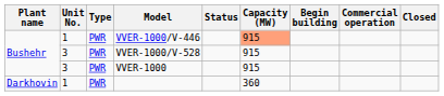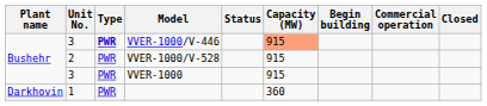 <table class="wikitable sortable mw-datatable">
 <tr>
 <th>Plant<br>name</th>
 <th>Unit<br>No.</th>
 <th>Type</th>
 <th>Model</th>
 <th>Status</th>
 <th>Capacity<br>(MW)</th>
 <th>Begin<br>building</th>
 <th>Commercial<br>operation</th>
 <th>Closed</th>
 </tr>
 <tr>
 <td rowspan=3><a href='#'>Bushehr</a></td>
-<td>1</td>
-<td><a href='#'>PWR</a></td>
+<td>3</td>
+<td><strong><a href='#'>PWR</a></strong></td>
 <td><a href='#'>VVER-1000</a>/V-446</td>
 <td></td>
 <td style="background: lightsalmon;">915</td>
 <td></td>
 <td></td>
 <td></td>
 </tr>
 <tr>
-<td>3</td>
+<td>2</td>
 <td><a href='#'>PWR</a></td>
 <td>VVER-1000/V-528</td>
 <td></td>
 <td>915</td>
 <td></td>
 <td></td>
 <td></td>
 </tr>
 <tr>
 <td>3</td>
 <td><a href='#'>PWR</a></td>
 <td>VVER-1000</td>
 <td></td>
 <td>915</td>
 <td></td>
 <td></td>
 <td></td>
 </tr>
 <tr>
 <td><a href='#'>Darkhovin</a></td>
 <td>1</td>
 <td><a href='#'>PWR</a></td>
 <td></td>
 <td></td>
 <td>360</td>
 <td></td>
 <td></td>
 <td></td>
 </tr>
 </table>
